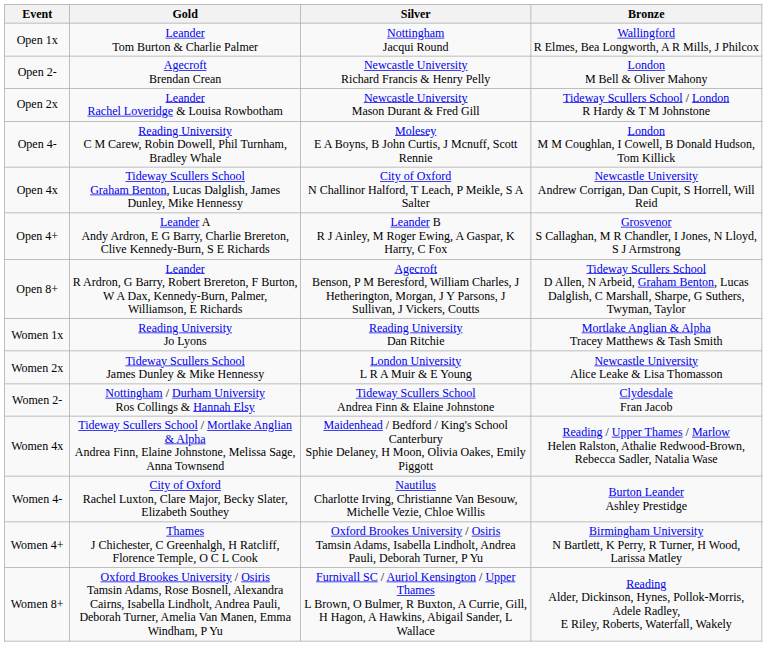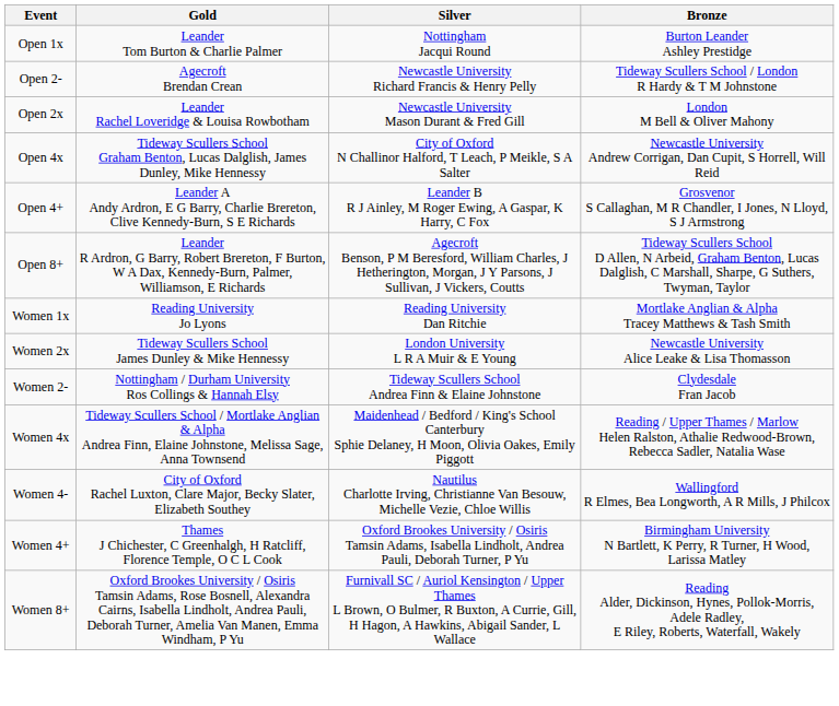 <table class="wikitable" style="text-align:center">
 <tr>
 <th width=80>Event</th>
 <th width=300>Gold</th>
 <th width=300>Silver</th>
 <th width=300>Bronze</th>
 </tr>
 <tr>
 <td>Open 1x</td>
 <td><a href='#'>Leander</a>  <br>Tom Burton & Charlie Palmer</td>
 <td><a href='#'>Nottingham</a><br>Jacqui Round</td>
-<td><a href='#'>Wallingford</a> <br> R Elmes, Bea Longworth, A R Mills, J Philcox</td>
+<td><a href='#'>Burton Leander</a><br> Ashley Prestidge</td>
 </tr>
 <tr>
 <td>Open 2-</td>
 <td><a href='#'>Agecroft</a> <br> Brendan Crean</td>
 <td><a href='#'>Newcastle University</a><br> Richard Francis & Henry Pelly</td>
-<td><a href='#'>London</a><br> M Bell & Oliver Mahony</td>
+<td><a href='#'>Tideway Scullers School</a> / <a href='#'>London</a> <br> R Hardy & T M Johnstone</td>
 </tr>
 <tr>
 <td>Open 2x</td>
 <td><a href='#'>Leander</a>  <br><a href='#'>Rachel Loveridge</a> & Louisa Rowbotham</td>
 <td><a href='#'>Newcastle University</a> <br> Mason Durant & Fred Gill</td>
-<td><a href='#'>Tideway Scullers School</a> / <a href='#'>London</a> <br> R Hardy & T M Johnstone</td>
-</tr>
-<tr>
-<td>Open 4-</td>
-<td><a href='#'>Reading University</a><br> C M Carew, Robin Dowell, Phil Turnham, Bradley Whale</td>
-<td><a href='#'>Molesey</a><br>E A Boyns, B John Curtis, J Mcnuff, Scott Rennie</td>
-<td><a href='#'>London</a> <br> M M Coughlan, I Cowell, B Donald Hudson, Tom Killick</td>
+<td><a href='#'>London</a><br> M Bell & Oliver Mahony</td>
 </tr>
 <tr>
 <td>Open 4x</td>
 <td><a href='#'>Tideway Scullers School</a><br><a href='#'>Graham Benton</a>, Lucas Dalglish, James Dunley, Mike Hennessy</td>
 <td><a href='#'>City of Oxford</a> <br>N Challinor Halford, T Leach, P Meikle, S A Salter</td>
 <td><a href='#'>Newcastle University</a><br> Andrew Corrigan, Dan Cupit, S Horrell, Will Reid</td>
 </tr>
 <tr>
 <td>Open 4+</td>
 <td><a href='#'>Leander</a> A<br>Andy Ardron, E G Barry, Charlie Brereton, Clive Kennedy-Burn, S E Richards</td>
 <td><a href='#'>Leander</a> B <br> R J Ainley, M Roger Ewing, A Gaspar, K Harry, C Fox</td>
 <td><a href='#'>Grosvenor</a><br> S Callaghan, M R Chandler, I Jones, N Lloyd, S J Armstrong</td>
 </tr>
 <tr>
 <td>Open 8+</td>
 <td><a href='#'>Leander</a><br> R Ardron, G Barry, Robert Brereton, F Burton, W A Dax, Kennedy-Burn, Palmer, Williamson, E Richards</td>
 <td><a href='#'>Agecroft</a> <br> Benson, P M Beresford, William Charles, J Hetherington, Morgan, J Y Parsons, J Sullivan, J Vickers, Coutts</td>
 <td><a href='#'>Tideway Scullers School</a><br> D Allen, N Arbeid, <a href='#'>Graham Benton</a>, Lucas Dalglish, C Marshall, Sharpe, G Suthers, Twyman, Taylor</td>
 </tr>
 <tr>
 <td>Women 1x</td>
 <td><a href='#'>Reading University</a><br>Jo Lyons</td>
 <td><a href='#'>Reading University</a><br> Dan Ritchie</td>
 <td><a href='#'>Mortlake Anglian & Alpha</a><br> Tracey Matthews & Tash Smith</td>
 </tr>
 <tr>
 <td>Women 2x</td>
 <td><a href='#'>Tideway Scullers School</a><br>James Dunley & Mike Hennessy</td>
 <td><a href='#'>London University</a><br> L R A Muir & E Young</td>
 <td><a href='#'>Newcastle University</a><br> Alice Leake & Lisa Thomasson</td>
 </tr>
 <tr>
 <td>Women 2-</td>
 <td><a href='#'>Nottingham</a> / <a href='#'>Durham University</a><br> Ros Collings & <a href='#'>Hannah Elsy</a></td>
 <td><a href='#'>Tideway Scullers School</a><br>Andrea Finn & Elaine Johnstone</td>
 <td><a href='#'>Clydesdale</a><br> Fran Jacob</td>
 </tr>
 <tr>
 <td>Women 4x</td>
 <td><a href='#'>Tideway Scullers School</a> / <a href='#'>Mortlake Anglian & Alpha</a><br> Andrea Finn, Elaine Johnstone, Melissa Sage, Anna Townsend</td>
 <td><a href='#'>Maidenhead</a> / Bedford / King's School Canterbury<br> Sphie Delaney, H Moon, Olivia Oakes, Emily Piggott</td>
 <td><a href='#'>Reading</a> / <a href='#'>Upper Thames</a> / <a href='#'>Marlow</a> <br> Helen Ralston, Athalie Redwood-Brown, Rebecca Sadler, Natalia Wase</td>
 </tr>
 <tr>
 <td>Women 4-</td>
 <td><a href='#'>City of Oxford</a><br>Rachel Luxton, Clare Major, Becky Slater, Elizabeth Southey</td>
 <td><a href='#'>Nautilus</a><br>Charlotte Irving, Christianne Van Besouw, Michelle Vezie, Chloe Willis</td>
-<td><a href='#'>Burton Leander</a><br> Ashley Prestidge</td>
+<td><a href='#'>Wallingford</a> <br> R Elmes, Bea Longworth, A R Mills, J Philcox</td>
 </tr>
 <tr>
 <td>Women 4+</td>
 <td><a href='#'>Thames</a><br>J Chichester, C Greenhalgh, H Ratcliff, Florence Temple, O C L Cook</td>
 <td><a href='#'>Oxford Brookes University</a> / <a href='#'>Osiris</a><br>Tamsin Adams, Isabella Lindholt, Andrea Pauli, Deborah Turner, P Yu</td>
 <td><a href='#'>Birmingham University</a><br> N Bartlett, K Perry, R Turner, H Wood, Larissa Matley</td>
 </tr>
 <tr>
 <td>Women 8+</td>
 <td><a href='#'>Oxford Brookes University</a> / <a href='#'>Osiris</a><br> Tamsin Adams, Rose Bosnell, Alexandra Cairns, Isabella Lindholt, Andrea Pauli, Deborah Turner, Amelia Van Manen, Emma Windham, P Yu</td>
 <td><a href='#'>Furnivall SC</a> / <a href='#'>Auriol Kensington</a> / <a href='#'>Upper Thames</a>  <br>L Brown, O Bulmer, R Buxton, A Currie,  Gill, <br>H Hagon, A Hawkins, Abigail Sander, L Wallace</td>
 <td><a href='#'>Reading</a><br> Alder, Dickinson, Hynes, Pollok-Morris, Adele Radley, <br>E Riley, Roberts, Waterfall, Wakely</td>
 </tr>
 </table>
